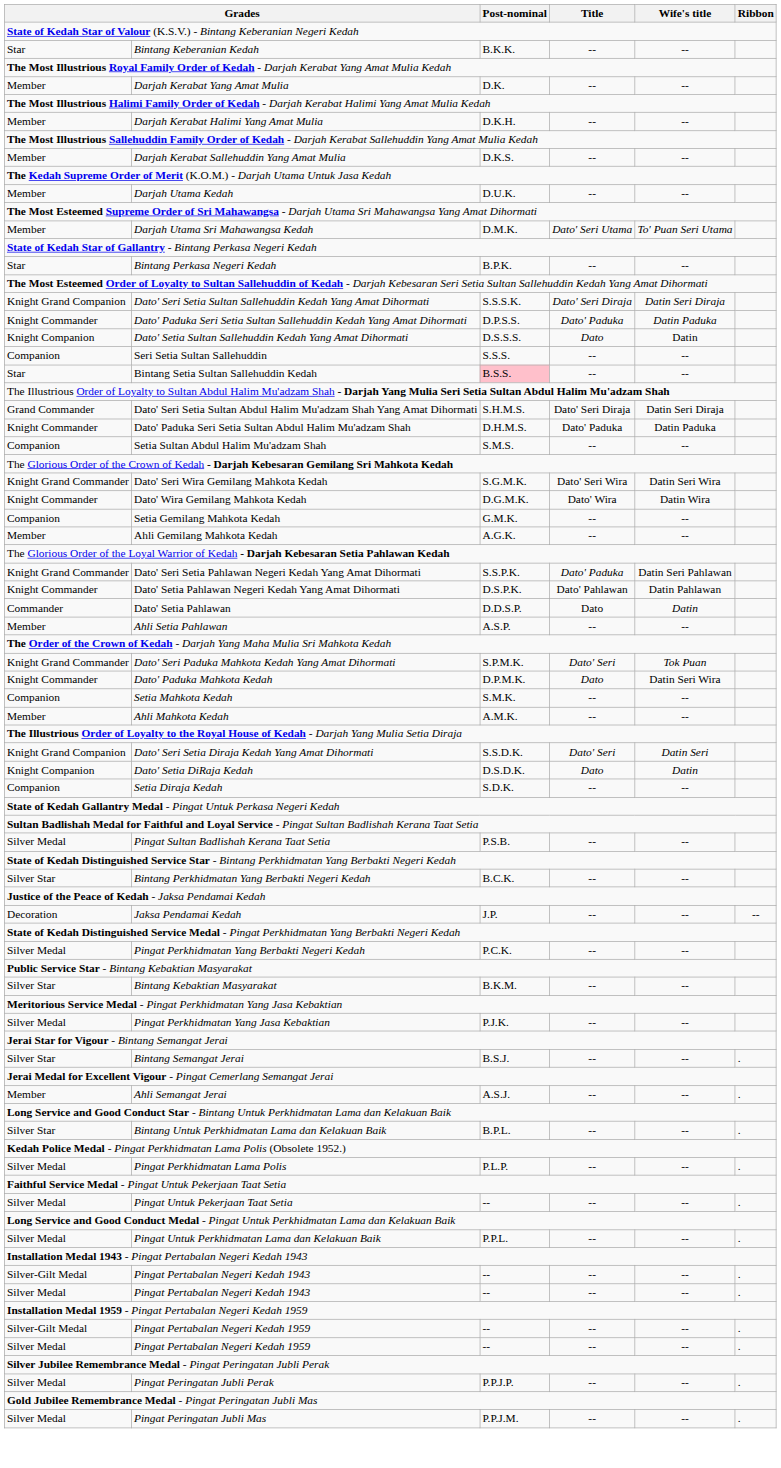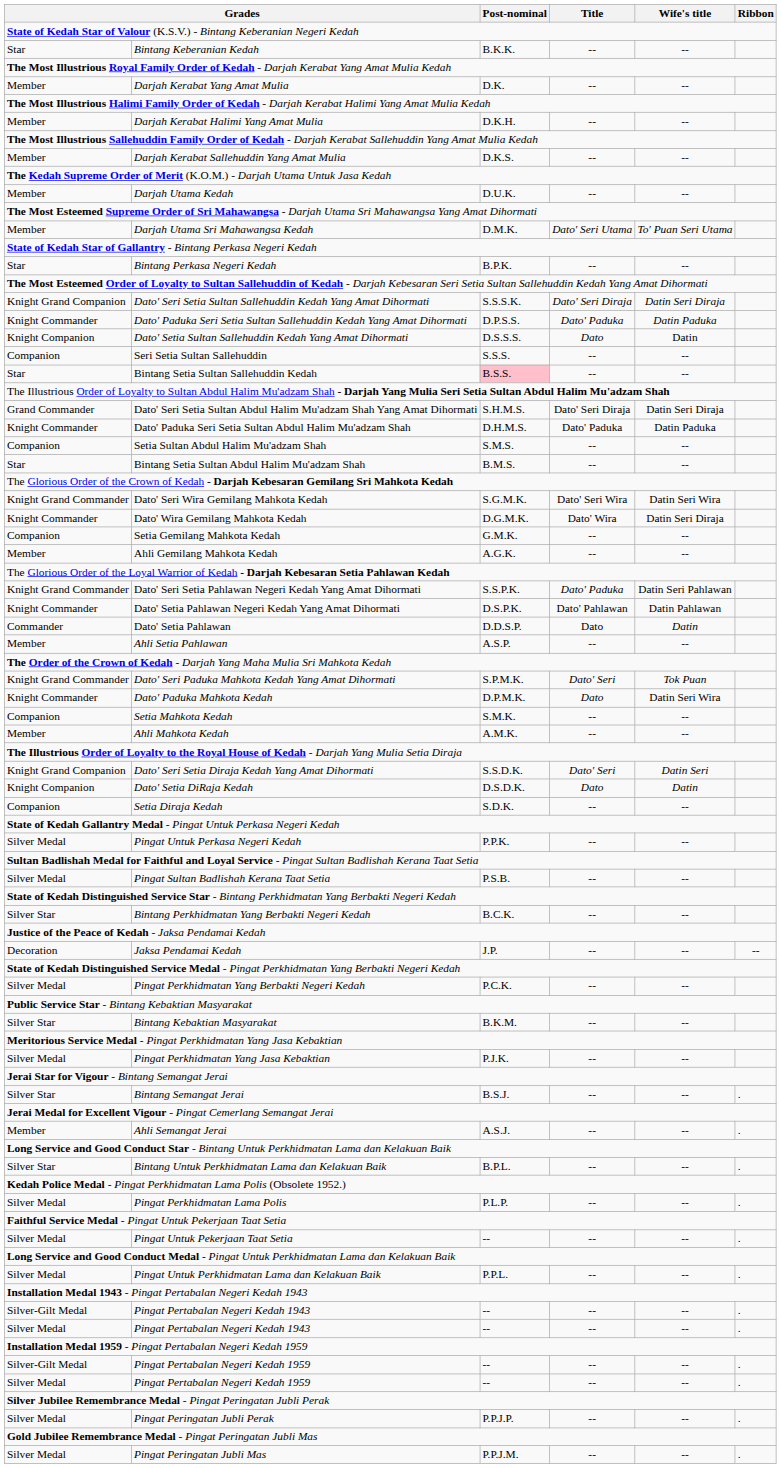 <table class="wikitable">
 <tr>
 <th colspan=2>Grades </th>
 <th>Post-nominal</th>
 <th>Title</th>
 <th>Wife's title</th>
 <th>Ribbon</th>
 </tr>
 <tr>
 <td colspan="6"><strong><a href='#'>State of Kedah Star of Valour</a></strong> (K.S.V.) - <em>Bintang Keberanian Negeri Kedah</em></td>
 </tr>
 <tr>
 <td>Star</td>
 <td><em>Bintang Keberanian Kedah</em></td>
 <td>B.K.K.</td>
 <td align=center>--</td>
 <td align=center>--</td>
 <td></td>
 </tr>
 <tr>
 <td colspan="6"><strong>The Most Illustrious <a href='#'>Royal Family Order of Kedah</a></strong> - <em>Darjah Kerabat Yang Amat Mulia Kedah</em></td>
 </tr>
 <tr>
 <td>Member</td>
 <td><em>Darjah Kerabat Yang Amat Mulia</em></td>
 <td>D.K.</td>
 <td align=center>--</td>
 <td align=center>--</td>
 <td></td>
 </tr>
 <tr>
 <td colspan="6"><strong>The Most Illustrious <a href='#'>Halimi Family Order of Kedah</a></strong> - <em>Darjah Kerabat Halimi Yang Amat Mulia Kedah</em></td>
 </tr>
 <tr>
 <td>Member</td>
 <td><em>Darjah Kerabat Halimi Yang Amat Mulia</em></td>
 <td>D.K.H.</td>
 <td align=center>--</td>
 <td align=center>--</td>
 <td></td>
 </tr>
 <tr>
 <td colspan="6"><strong>The Most Illustrious <a href='#'>Sallehuddin Family Order of Kedah</a></strong> - <em>Darjah Kerabat Sallehuddin Yang Amat Mulia Kedah</em></td>
 </tr>
 <tr>
 <td>Member</td>
 <td><em>Darjah Kerabat Sallehuddin Yang Amat Mulia</em></td>
 <td>D.K.S.</td>
 <td align=center>--</td>
 <td align=center>--</td>
 <td></td>
 </tr>
 <tr>
 <td colspan="6"><strong>The <a href='#'>Kedah Supreme Order of Merit</a></strong> (K.O.M.) - <em>Darjah Utama Untuk Jasa Kedah</em></td>
 </tr>
 <tr>
 <td>Member</td>
 <td><em>Darjah Utama Kedah</em></td>
 <td>D.U.K.</td>
 <td align=center>--</td>
 <td align=center>--</td>
 <td></td>
 </tr>
 <tr>
 <td colspan="6"><strong>The Most Esteemed <a href='#'>Supreme Order of Sri Mahawangsa</a></strong> - <em>Darjah Utama Sri Mahawangsa Yang Amat Dihormati</em></td>
 </tr>
 <tr>
 <td>Member</td>
 <td><em>Darjah Utama Sri Mahawangsa Kedah</em></td>
 <td>D.M.K.</td>
 <td align=center><em>Dato' Seri Utama</em></td>
 <td align=center><em>To' Puan Seri Utama</em></td>
 <td></td>
 </tr>
 <tr>
 <td colspan="6"><strong><a href='#'>State of Kedah Star of Gallantry</a></strong> - <em>Bintang Perkasa Negeri Kedah</em></td>
 </tr>
 <tr>
 <td>Star</td>
 <td><em>Bintang Perkasa Negeri Kedah</em></td>
 <td>B.P.K.</td>
 <td align=center>--</td>
 <td align=center>--</td>
 <td></td>
 </tr>
 <tr>
 <td colspan="6"><strong>The Most Esteemed <a href='#'>Order of Loyalty to Sultan Sallehuddin of Kedah</a></strong> - <em>Darjah Kebesaran Seri Setia Sultan Sallehuddin Kedah Yang Amat Dihormati</em></td>
 </tr>
 <tr>
 <td>Knight Grand Companion</td>
 <td><em>Dato' Seri Setia Sultan Sallehuddin Kedah Yang Amat Dihormati</em></td>
 <td>S.S.S.K.</td>
 <td align=center><em>Dato' Seri Diraja</em></td>
 <td align=center><em>Datin Seri Diraja</em></td>
 <td></td>
 </tr>
 <tr>
 <td>Knight Commander</td>
 <td><em>Dato' Paduka Seri Setia Sultan Sallehuddin Kedah Yang Amat Dihormati</em></td>
 <td>D.P.S.S.</td>
 <td align=center><em>Dato' Paduka</em></td>
 <td align=center><em>Datin Paduka</em></td>
 <td></td>
 </tr>
 <tr>
 <td>Knight Companion</td>
 <td><em>Dato' Setia Sultan Sallehuddin Kedah Yang Amat Dihormati</em></td>
 <td>D.S.S.S.</td>
 <td align=center><em>Dato<strong></td>
 <td align=center></em>Datin<em></td>
 <td></td>
 </tr>
 <tr>
 <td>Companion</td>
 <td></em>Seri Setia Sultan Sallehuddin<em></td>
 <td>S.S.S.</td>
 <td align=center>--</td>
 <td align=center>--</td>
 <td></td>
 </tr>
 <tr>
 <td>Star</td>
 <td></em>Bintang Setia Sultan Sallehuddin Kedah<em></td>
 <td style="background: pink;">B.S.S.</td>
 <td align=center>--</td>
 <td align=center>--</td>
 <td></td>
 </tr>
 <tr>
 <td colspan="6"></strong>The Illustrious <a href='#'>Order of Loyalty to Sultan Abdul Halim Mu'adzam Shah</a><strong> - </em>Darjah Yang Mulia Seri Setia Sultan Abdul Halim Mu'adzam Shah<em></td>
 </tr>
 <tr>
 <td>Grand Commander</td>
 <td></em>Dato' Seri Setia Sultan Abdul Halim Mu'adzam Shah Yang Amat Dihormati<em></td>
 <td>S.H.M.S.</td>
 <td align=center></em>Dato' Seri Diraja<em></td>
 <td align=center></em>Datin Seri Diraja<em></td>
 <td></td>
 </tr>
 <tr>
 <td>Knight Commander</td>
 <td></em>Dato' Paduka Seri Setia Sultan Abdul Halim Mu'adzam Shah<em></td>
 <td>D.H.M.S.</td>
 <td align=center></em>Dato' Paduka<em></td>
 <td align=center></em>Datin Paduka<em></td>
 <td></td>
 </tr>
 <tr>
 <td>Companion</td>
 <td></em>Setia Sultan Abdul Halim Mu'adzam Shah<em></td>
 <td>S.M.S.</td>
 <td align=center>--</td>
 <td align=center>--</td>
 <td></td>
 </tr>
 <tr>
+<td>Star</td>
+<td></em>Bintang Setia Sultan Abdul Halim Mu'adzam Shah<em></td>
+<td>B.M.S.</td>
+<td align=center>--</td>
+<td align=center>--</td>
+<td></td>
+</tr>
+<tr>
 <td colspan="6"></strong>The <a href='#'>Glorious Order of the Crown of Kedah</a><strong> - </em>Darjah Kebesaran Gemilang Sri Mahkota Kedah<em></td>
 </tr>
 <tr>
 <td>Knight Grand Commander</td>
 <td></em>Dato' Seri Wira Gemilang Mahkota Kedah<em></td>
 <td>S.G.M.K.</td>
 <td align=center></em>Dato' Seri Wira<em></td>
 <td align=center></em>Datin Seri Wira<em></td>
 <td></td>
 </tr>
 <tr>
 <td>Knight Commander</td>
 <td></em>Dato' Wira Gemilang Mahkota Kedah<em></td>
 <td>D.G.M.K.</td>
 <td align=center></em>Dato' Wira<em></td>
-<td align=center></em>Datin Wira<em></td>
+<td align=center></em>Datin Seri Diraja<em></td>
 <td></td>
 </tr>
 <tr>
 <td>Companion</td>
 <td></em>Setia Gemilang Mahkota Kedah<em></td>
 <td>G.M.K.</td>
 <td align=center>--</td>
 <td align=center>--</td>
 <td></td>
 </tr>
 <tr>
 <td>Member</td>
 <td></em>Ahli Gemilang Mahkota Kedah<em></td>
 <td>A.G.K.</td>
 <td align=center>--</td>
 <td align=center>--</td>
 <td></td>
 </tr>
 <tr>
 <td colspan="6"></strong>The <a href='#'>Glorious Order of the Loyal Warrior of Kedah</a><strong> - </em>Darjah Kebesaran Setia Pahlawan Kedah<em></td>
 </tr>
 <tr>
 <td>Knight Grand Commander</td>
 <td></em>Dato' Seri Setia Pahlawan Negeri Kedah Yang Amat Dihormati<em></td>
 <td>S.S.P.K.</td>
 <td align=center><em>Dato' Paduka</em></td>
 <td align=center></em>Datin Seri Pahlawan<em></td>
 <td></td>
 </tr>
 <tr>
 <td>Knight Commander</td>
 <td></em>Dato' Setia Pahlawan Negeri Kedah Yang Amat Dihormati<em></td>
 <td>D.S.P.K.</td>
 <td align=center></em>Dato' Pahlawan<em></td>
 <td align=center></em>Datin Pahlawan<em></td>
 <td></td>
 </tr>
 <tr>
 <td>Commander</td>
 <td></em>Dato' Setia Pahlawan<em></td>
 <td>D.D.S.P.</td>
 <td align=center></em>Dato</strong></td>
 <td align=center><em>Datin</em></td>
 <td></td>
 </tr>
 <tr>
 <td>Member</td>
 <td><em>Ahli Setia Pahlawan</em></td>
 <td>A.S.P.</td>
 <td align=center>--</td>
 <td align=center>--</td>
 <td></td>
 </tr>
 <tr>
 <td colspan="6"><strong>The <a href='#'>Order of the Crown of Kedah</a></strong> - <em>Darjah Yang Maha Mulia Sri Mahkota Kedah</em></td>
 </tr>
 <tr>
 <td>Knight Grand Commander</td>
 <td><em>Dato' Seri Paduka Mahkota Kedah Yang Amat Dihormati</em></td>
 <td>S.P.M.K.</td>
 <td align=center><em>Dato' Seri</em></td>
 <td align=center><em>Tok Puan</em></td>
 <td></td>
 </tr>
 <tr>
 <td>Knight Commander</td>
 <td><em>Dato' Paduka Mahkota Kedah</em></td>
 <td>D.P.M.K.</td>
 <td align=center><em>Dato</em></td>
 <td align=center></em>Datin Seri Wira<em></td>
 <td></td>
 </tr>
 <tr>
 <td>Companion</td>
 <td><em>Setia Mahkota Kedah</em></td>
 <td>S.M.K.</td>
 <td align=center>--</td>
 <td align=center>--</td>
 <td></td>
 </tr>
 <tr>
 <td>Member</td>
 <td><em>Ahli Mahkota Kedah</em></td>
 <td>A.M.K.</td>
 <td align=center>--</td>
 <td align=center>--</td>
 <td></td>
 </tr>
 <tr>
 <td colspan="6"><strong>The Illustrious <a href='#'>Order of Loyalty to the Royal House of Kedah</a></strong> - <em>Darjah Yang Mulia Setia Diraja</em></td>
 </tr>
 <tr>
 <td>Knight Grand Companion</td>
 <td><em>Dato' Seri Setia Diraja Kedah Yang Amat Dihormati</em></td>
 <td>S.S.D.K.</td>
 <td align=center><em>Dato' Seri</em></td>
 <td align=center><em>Datin Seri</em></td>
 <td></td>
 </tr>
 <tr>
 <td>Knight Companion</td>
 <td><em>Dato' Setia DiRaja Kedah</em></td>
 <td>D.S.D.K.</td>
 <td align=center><em>Dato</em></td>
 <td align=center><em> Datin</em></td>
 <td></td>
 </tr>
 <tr>
 <td>Companion</td>
 <td><em>Setia Diraja Kedah</em></td>
 <td>S.D.K.</td>
 <td align=center>--</td>
 <td align=center>--</td>
 <td></td>
 </tr>
 <tr>
 <td colspan="6"><strong>State of Kedah Gallantry Medal</strong> - <em>Pingat Untuk Perkasa Negeri Kedah</em></td>
+</tr>
+<tr>
+<td>Silver Medal</td>
+<td><em>Pingat Untuk Perkasa Negeri Kedah</em></td>
+<td>P.P.K.</td>
+<td align=center>--</td>
+<td align=center>--</td>
+<td></td>
 </tr>
 <tr>
 <td colspan="6"><strong>Sultan Badlishah Medal for Faithful and Loyal Service</strong> - <em>Pingat Sultan Badlishah Kerana Taat Setia</em></td>
 </tr>
 <tr>
 <td>Silver Medal</td>
 <td><em>Pingat Sultan Badlishah Kerana Taat Setia</em></td>
 <td>P.S.B.</td>
 <td align=center>--</td>
 <td align=center>--</td>
 <td></td>
 </tr>
 <tr>
 <td colspan="6"><strong>State of Kedah Distinguished Service Star</strong> - <em>Bintang Perkhidmatan Yang Berbakti Negeri Kedah</em></td>
 </tr>
 <tr>
 <td>Silver Star</td>
 <td><em>Bintang Perkhidmatan Yang Berbakti Negeri Kedah</em></td>
 <td>B.C.K.</td>
 <td align=center>--</td>
 <td align=center>--</td>
 <td></td>
 </tr>
 <tr>
 <td colspan="6"><strong>Justice of the Peace of Kedah</strong> - <em>Jaksa Pendamai Kedah</em></td>
 </tr>
 <tr>
 <td>Decoration</td>
 <td><em>Jaksa Pendamai Kedah</em></td>
 <td>J.P.</td>
 <td align=center>--</td>
 <td align=center>--</td>
 <td align=center>--</td>
 </tr>
 <tr>
 <td colspan="6"><strong>State of Kedah Distinguished Service Medal</strong> - <em>Pingat Perkhidmatan Yang Berbakti Negeri Kedah</em></td>
 </tr>
 <tr>
 <td>Silver Medal</td>
 <td><em>Pingat Perkhidmatan Yang Berbakti Negeri Kedah</em></td>
 <td>P.C.K.</td>
 <td align=center>--</td>
 <td align=center>--</td>
 <td></td>
 </tr>
 <tr>
 <td colspan="6"><strong>Public Service Star</strong> - <em>Bintang Kebaktian Masyarakat</em></td>
 </tr>
 <tr>
 <td>Silver Star</td>
 <td><em>Bintang Kebaktian Masyarakat</em></td>
 <td>B.K.M.</td>
 <td align=center>--</td>
 <td align=center>--</td>
 <td></td>
 </tr>
 <tr>
 <td colspan="6"><strong>Meritorious Service Medal</strong> - <em>Pingat Perkhidmatan Yang Jasa Kebaktian</em></td>
 </tr>
 <tr>
 <td>Silver Medal</td>
 <td><em>Pingat Perkhidmatan Yang Jasa Kebaktian</em></td>
 <td>P.J.K.</td>
 <td align=center>--</td>
 <td align=center>--</td>
 <td></td>
 </tr>
 <tr>
 <td colspan="6"><strong>Jerai Star for Vigour</strong> - <em>Bintang Semangat Jerai</em></td>
 </tr>
 <tr>
 <td>Silver Star</td>
 <td><em>Bintang Semangat Jerai</em></td>
 <td>B.S.J.</td>
 <td align=center>--</td>
 <td align=center>--</td>
 <td>.</td>
 </tr>
 <tr>
 <td colspan="6"><strong>Jerai Medal for Excellent Vigour</strong> - <em>Pingat Cemerlang Semangat Jerai</em></td>
 </tr>
 <tr>
 <td>Member</td>
 <td><em>Ahli Semangat Jerai</em></td>
 <td>A.S.J.</td>
 <td align=center>--</td>
 <td align=center>--</td>
 <td>.</td>
 </tr>
 <tr>
 <td colspan="6"><strong>Long Service and Good Conduct Star</strong> - <em>Bintang Untuk Perkhidmatan Lama dan Kelakuan Baik</em></td>
 </tr>
 <tr>
 <td>Silver Star</td>
 <td><em>Bintang Untuk Perkhidmatan Lama dan Kelakuan Baik</em></td>
 <td>B.P.L.</td>
 <td align=center>--</td>
 <td align=center>--</td>
 <td>.</td>
 </tr>
 <tr>
 <td colspan="6"><strong>Kedah Police Medal</strong> - <em>Pingat Perkhidmatan Lama Polis</em> (Obsolete 1952.)</td>
 </tr>
 <tr>
 <td>Silver Medal</td>
 <td><em>Pingat Perkhidmatan Lama Polis</em></td>
 <td>P.L.P.</td>
 <td align=center>--</td>
 <td align=center>--</td>
 <td>.</td>
 </tr>
 <tr>
 <td colspan="6"><strong>Faithful Service Medal</strong> - <em>Pingat Untuk Pekerjaan Taat Setia</em></td>
 </tr>
 <tr>
 <td>Silver Medal</td>
 <td><em>Pingat Untuk Pekerjaan Taat Setia</em></td>
 <td>--</td>
 <td align=center>--</td>
 <td align=center>--</td>
 <td>.</td>
 </tr>
 <tr>
 <td colspan="6"><strong>Long Service and Good Conduct Medal</strong> - <em>Pingat Untuk Perkhidmatan Lama dan Kelakuan Baik</em></td>
 </tr>
 <tr>
 <td>Silver Medal</td>
 <td><em>Pingat Untuk Perkhidmatan Lama dan Kelakuan Baik</em></td>
 <td>P.P.L.</td>
 <td align=center>--</td>
 <td align=center>--</td>
 <td>.</td>
 </tr>
 <tr>
 <td colspan="6"><strong>Installation Medal 1943</strong> - <em>Pingat Pertabalan Negeri Kedah 1943</em></td>
 </tr>
 <tr>
 <td>Silver-Gilt Medal</td>
 <td><em>Pingat Pertabalan Negeri Kedah 1943</em></td>
 <td>--</td>
 <td align=center>--</td>
 <td align=center>--</td>
 <td>.</td>
 </tr>
 <tr>
 <td>Silver Medal</td>
 <td><em>Pingat Pertabalan Negeri Kedah 1943</em></td>
 <td>--</td>
 <td align=center>--</td>
 <td align=center>--</td>
 <td>.</td>
 </tr>
 <tr>
 <td colspan="6"><strong>Installation Medal 1959</strong> - <em>Pingat Pertabalan Negeri Kedah 1959</em></td>
 </tr>
 <tr>
 <td>Silver-Gilt Medal</td>
 <td><em>Pingat Pertabalan Negeri Kedah 1959</em></td>
 <td>--</td>
 <td align=center>--</td>
 <td align=center>--</td>
 <td>.</td>
 </tr>
 <tr>
 <td>Silver Medal</td>
 <td><em>Pingat Pertabalan Negeri Kedah 1959</em></td>
 <td>--</td>
 <td align=center>--</td>
 <td align=center>--</td>
 <td>.</td>
 </tr>
 <tr>
 <td colspan="6"><strong>Silver Jubilee Remembrance Medal</strong> - <em>Pingat Peringatan Jubli Perak</em></td>
 </tr>
 <tr>
 <td>Silver Medal</td>
 <td><em>Pingat Peringatan Jubli Perak</em></td>
 <td>P.P.J.P.</td>
 <td align=center>--</td>
 <td align=center>--</td>
 <td>.</td>
 </tr>
 <tr>
 <td colspan="6"><strong>Gold Jubilee Remembrance Medal</strong> - <em>Pingat Peringatan Jubli Mas</em></td>
 </tr>
 <tr>
 <td>Silver Medal</td>
 <td><em>Pingat Peringatan Jubli Mas</em></td>
 <td>P.P.J.M.</td>
 <td align=center>--</td>
 <td align=center>--</td>
 <td>.</td>
 </tr>
 </table>
